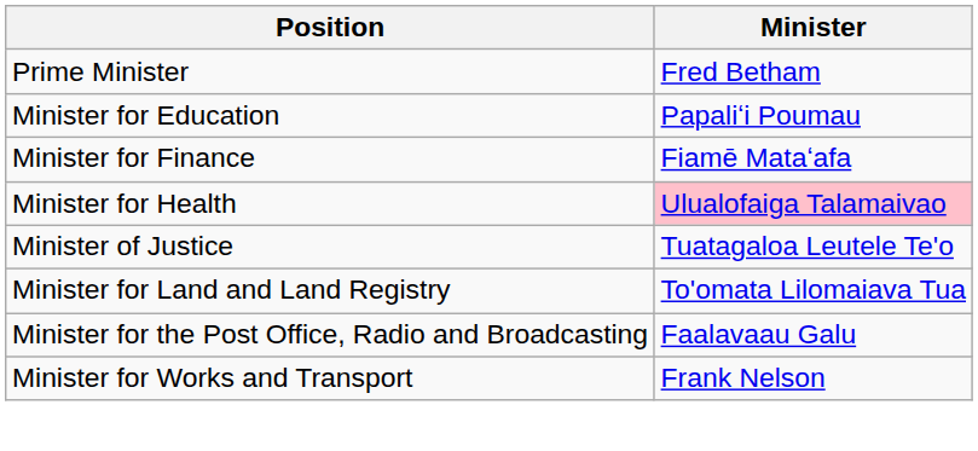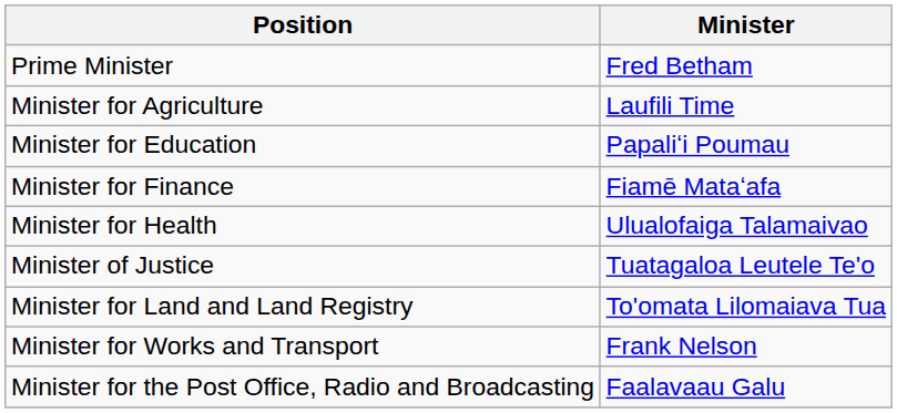 <table class=wikitable>
 <tr>
 <th>Position</th>
 <th>Minister</th>
 </tr>
 <tr>
 <td>Prime Minister</td>
 <td><a href='#'>Fred Betham</a></td>
+</tr>
+<tr>
+<td>Minister for Agriculture</td>
+<td><a href='#'>Laufili Time</a></td>
 </tr>
 <tr>
 <td>Minister for Education</td>
 <td><a href='#'>Papaliʻi Poumau</a></td>
 </tr>
 <tr>
 <td>Minister for Finance</td>
 <td><a href='#'>Fiamē Mataʻafa</a></td>
 </tr>
 <tr>
 <td>Minister for Health</td>
-<td style="background: pink;"><a href='#'>Ulualofaiga Talamaivao</a></td>
+<td><a href='#'>Ulualofaiga Talamaivao</a></td>
 </tr>
 <tr>
 <td>Minister of Justice</td>
 <td><a href='#'>Tuatagaloa Leutele Te'o</a></td>
 </tr>
 <tr>
 <td>Minister for Land and Land Registry</td>
 <td><a href='#'>To'omata Lilomaiava Tua</a></td>
 </tr>
 <tr>
+<td>Minister for Works and Transport</td>
+<td><a href='#'>Frank Nelson</a></td>
+</tr>
+<tr>
 <td>Minister for the Post Office, Radio and Broadcasting</td>
 <td><a href='#'>Faalavaau Galu</a></td>
 </tr>
-<tr>
-<td>Minister for Works and Transport</td>
-<td><a href='#'>Frank Nelson</a></td>
-</tr>
 </table>
